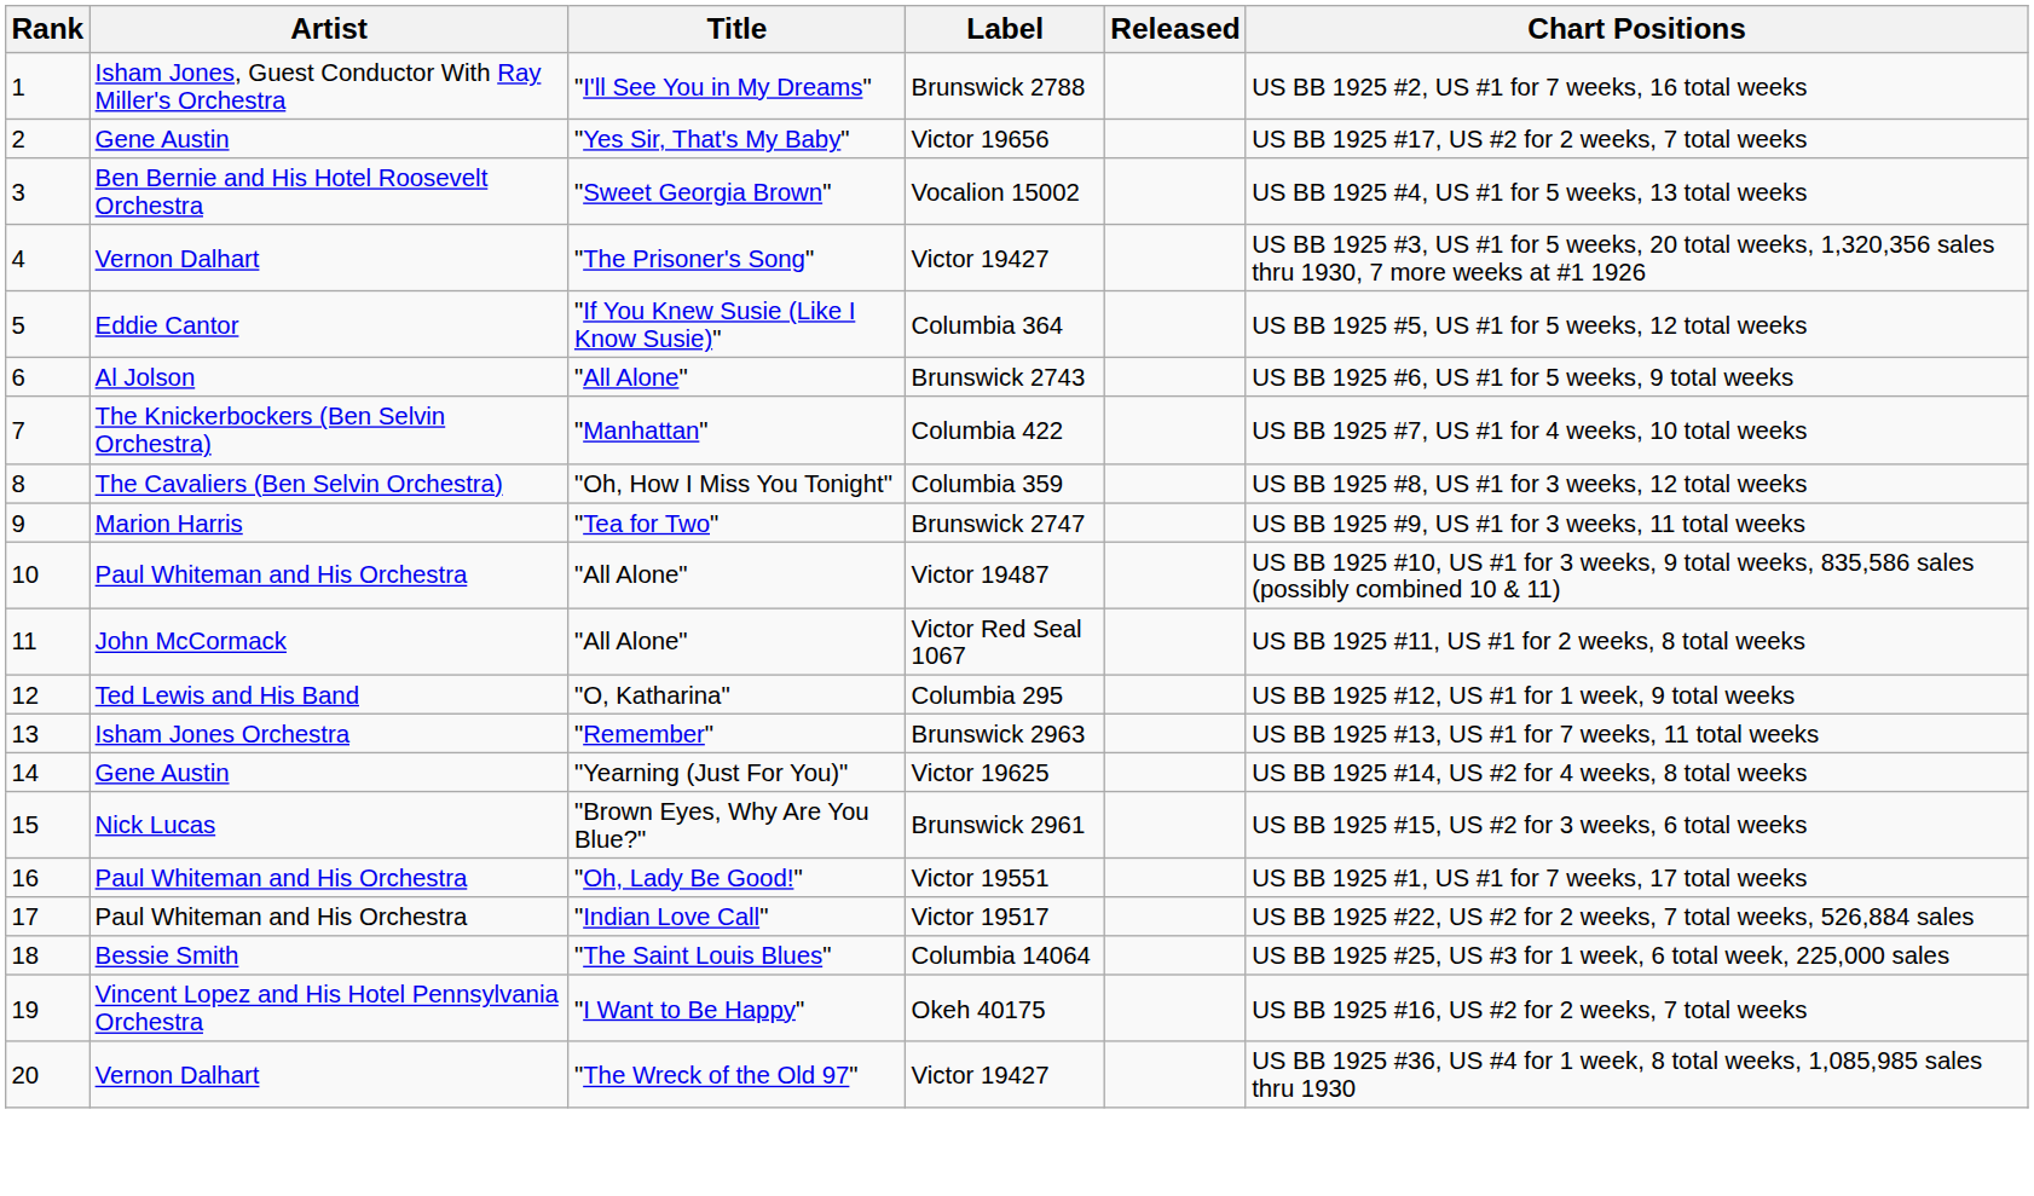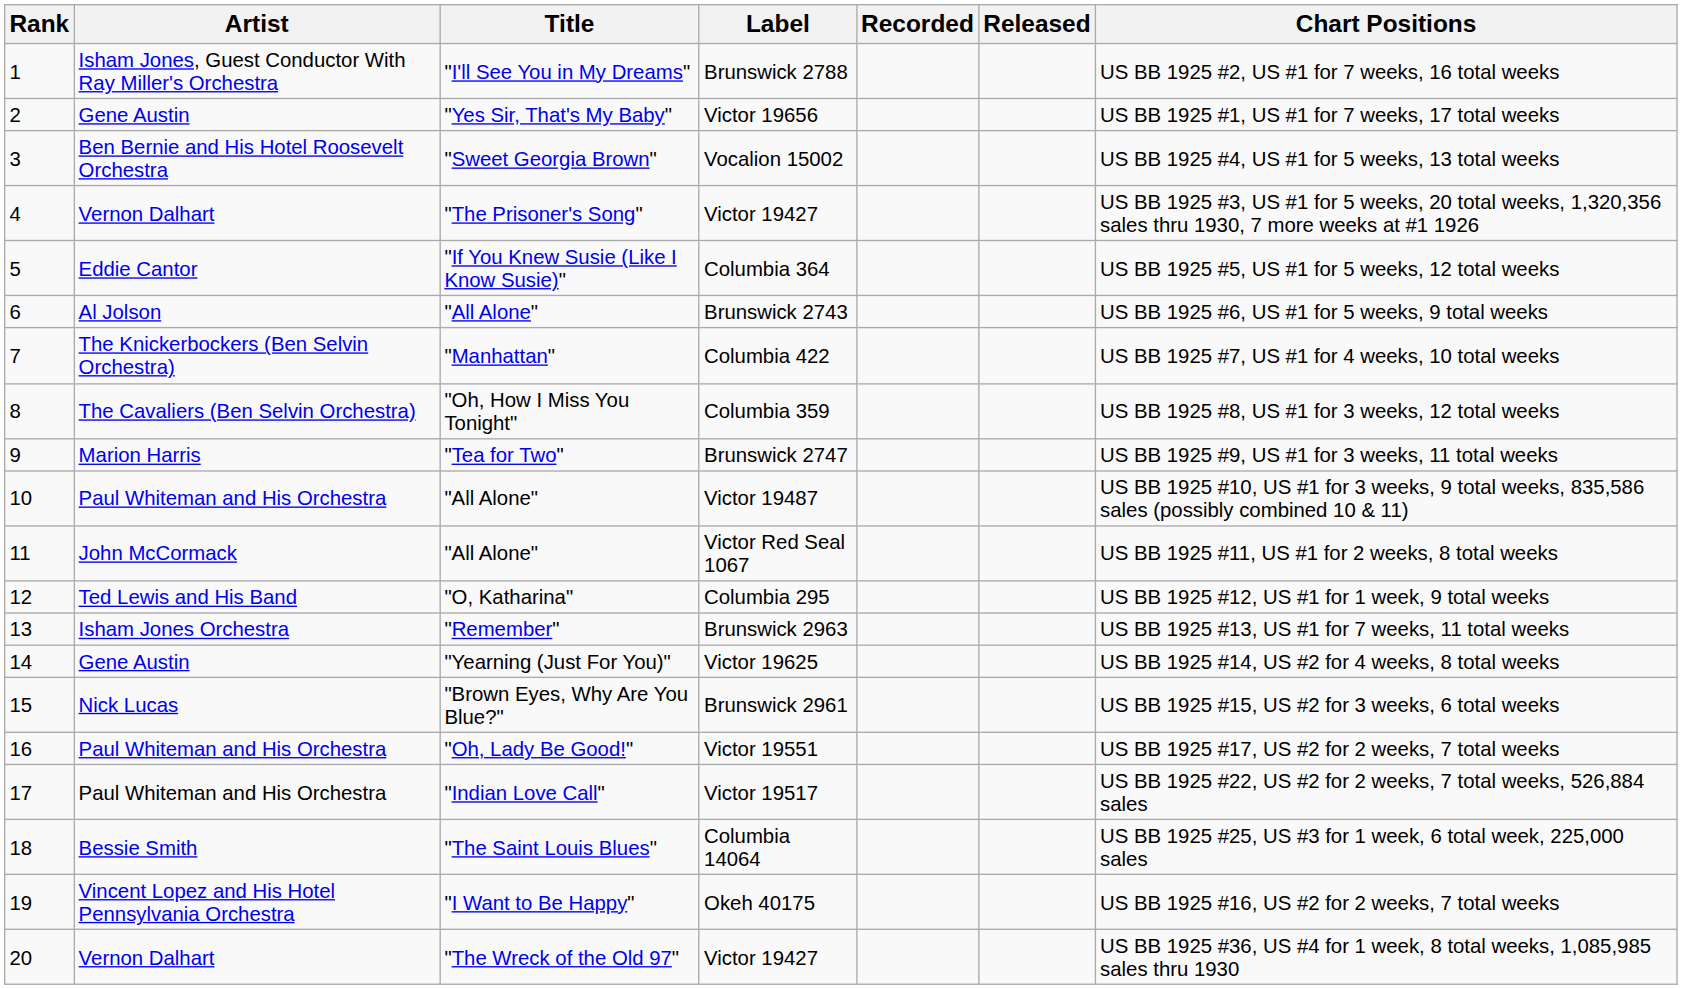 <table class="wikitable" style="font-size:95%;">
 <tr>
 <th><big>Rank</big></th>
 <th><big>Artist</big></th>
 <th><big>Title</big></th>
 <th><big>Label</big></th>
+<th><big>Recorded</big></th>
 <th><big>Released</big></th>
 <th><big>Chart Positions</big></th>
 </tr>
 <tr>
 <td>1</td>
 <td><a href='#'>Isham Jones</a>, Guest Conductor With <a href='#'>Ray Miller's Orchestra</a></td>
 <td>"<a href='#'>I'll See You in My Dreams</a>"</td>
 <td>Brunswick 2788</td>
 <td></td>
+<td></td>
 <td>US BB 1925 #2, US #1 for 7 weeks, 16 total weeks</td>
 </tr>
 <tr>
 <td>2</td>
 <td><a href='#'>Gene Austin</a></td>
 <td>"<a href='#'>Yes Sir, That's My Baby</a>"</td>
 <td>Victor 19656</td>
 <td></td>
-<td>US BB 1925 #17, US #2 for 2 weeks, 7 total weeks</td>
+<td></td>
+<td>US BB 1925 #1, US #1 for 7 weeks, 17 total weeks</td>
 </tr>
 <tr>
 <td>3</td>
 <td><a href='#'>Ben Bernie and His Hotel Roosevelt Orchestra</a></td>
 <td>"<a href='#'>Sweet Georgia Brown</a>"</td>
 <td>Vocalion 15002</td>
+<td></td>
 <td></td>
 <td>US BB 1925 #4, US #1 for 5 weeks, 13 total weeks</td>
 </tr>
 <tr>
 <td>4</td>
 <td><a href='#'>Vernon Dalhart</a></td>
 <td>"<a href='#'>The Prisoner's Song</a>"</td>
 <td>Victor 19427</td>
 <td></td>
+<td></td>
 <td>US BB 1925 #3, US #1 for 5 weeks, 20 total weeks, 1,320,356 sales thru 1930, 7 more weeks at #1 1926</td>
 </tr>
 <tr>
 <td>5</td>
 <td><a href='#'>Eddie Cantor</a></td>
 <td>"<a href='#'>If You Knew Susie (Like I Know Susie)</a>"</td>
 <td>Columbia 364</td>
+<td></td>
 <td></td>
 <td>US BB 1925 #5, US #1 for 5 weeks, 12 total weeks</td>
 </tr>
 <tr>
 <td>6</td>
 <td><a href='#'>Al Jolson</a></td>
 <td>"<a href='#'>All Alone</a>"</td>
 <td>Brunswick 2743</td>
 <td></td>
+<td></td>
 <td>US BB 1925 #6, US #1 for 5 weeks, 9 total weeks</td>
 </tr>
 <tr>
 <td>7</td>
 <td><a href='#'>The Knickerbockers (Ben Selvin Orchestra)</a></td>
 <td>"<a href='#'>Manhattan</a>"</td>
 <td>Columbia 422</td>
+<td></td>
 <td></td>
 <td>US BB 1925 #7, US #1 for 4 weeks, 10 total weeks</td>
 </tr>
 <tr>
 <td>8</td>
 <td><a href='#'>The Cavaliers (Ben Selvin Orchestra)</a></td>
 <td>"Oh, How I Miss You Tonight"</td>
 <td>Columbia 359</td>
 <td></td>
+<td></td>
 <td>US BB 1925 #8, US #1 for 3 weeks, 12 total weeks</td>
 </tr>
 <tr>
 <td>9</td>
 <td><a href='#'>Marion Harris</a></td>
 <td>"<a href='#'>Tea for Two</a>"</td>
 <td>Brunswick 2747</td>
+<td></td>
 <td></td>
 <td>US BB 1925 #9, US #1 for 3 weeks, 11 total weeks</td>
 </tr>
 <tr>
 <td>10</td>
 <td><a href='#'>Paul Whiteman and His Orchestra</a></td>
 <td>"All Alone"</td>
 <td>Victor 19487</td>
 <td></td>
+<td></td>
 <td>US BB 1925 #10, US #1 for 3 weeks, 9 total weeks, 835,586 sales (possibly combined 10 & 11)</td>
 </tr>
 <tr>
 <td>11</td>
 <td><a href='#'>John McCormack</a></td>
 <td>"All Alone"</td>
 <td>Victor Red Seal 1067</td>
+<td></td>
 <td></td>
 <td>US BB 1925 #11, US #1 for 2 weeks, 8 total weeks</td>
 </tr>
 <tr>
 <td>12</td>
 <td><a href='#'>Ted Lewis and His Band</a></td>
 <td>"O, Katharina"</td>
 <td>Columbia 295</td>
 <td></td>
+<td></td>
 <td>US BB 1925 #12, US #1 for 1 week, 9 total weeks</td>
 </tr>
 <tr>
 <td>13</td>
 <td><a href='#'>Isham Jones Orchestra</a></td>
 <td>"<a href='#'>Remember</a>"</td>
 <td>Brunswick 2963</td>
+<td></td>
 <td></td>
 <td>US BB 1925 #13, US #1 for 7 weeks, 11 total weeks</td>
 </tr>
 <tr>
 <td>14</td>
 <td><a href='#'>Gene Austin</a></td>
 <td>"Yearning (Just For You)"</td>
 <td>Victor 19625</td>
 <td></td>
+<td></td>
 <td>US BB 1925 #14, US #2 for 4 weeks, 8 total weeks</td>
 </tr>
 <tr>
 <td>15</td>
 <td><a href='#'>Nick Lucas</a></td>
 <td>"Brown Eyes, Why Are You Blue?"</td>
 <td>Brunswick 2961</td>
+<td></td>
 <td></td>
 <td>US BB 1925 #15, US #2 for 3 weeks, 6 total weeks</td>
 </tr>
 <tr>
 <td>16</td>
 <td><a href='#'>Paul Whiteman and His Orchestra</a></td>
 <td>"<a href='#'>Oh, Lady Be Good!</a>"</td>
 <td>Victor 19551</td>
 <td></td>
-<td>US BB 1925 #1, US #1 for 7 weeks, 17 total weeks</td>
+<td></td>
+<td>US BB 1925 #17, US #2 for 2 weeks, 7 total weeks</td>
 </tr>
 <tr>
 <td>17</td>
 <td>Paul  Whiteman and His Orchestra</td>
 <td>"<a href='#'>Indian Love Call</a>"</td>
 <td>Victor 19517</td>
+<td></td>
 <td></td>
 <td>US BB 1925 #22, US #2 for 2 weeks, 7 total weeks, 526,884 sales</td>
 </tr>
 <tr>
 <td>18</td>
 <td><a href='#'>Bessie Smith</a></td>
 <td>"<a href='#'>The Saint Louis Blues</a>"</td>
 <td>Columbia 14064</td>
 <td></td>
+<td></td>
 <td>US BB 1925 #25, US #3 for 1 week, 6 total week, 225,000 sales</td>
 </tr>
 <tr>
 <td>19</td>
 <td><a href='#'>Vincent Lopez and His Hotel Pennsylvania Orchestra</a></td>
 <td>"<a href='#'>I Want to Be Happy</a>"</td>
 <td>Okeh 40175</td>
+<td></td>
 <td></td>
 <td>US BB 1925 #16, US #2 for 2 weeks, 7 total weeks</td>
 </tr>
 <tr>
 <td>20</td>
 <td><a href='#'>Vernon Dalhart</a></td>
 <td>"<a href='#'>The Wreck of the Old 97</a>"</td>
 <td>Victor 19427</td>
 <td></td>
+<td></td>
 <td>US BB 1925 #36, US #4 for 1 week, 8 total weeks, 1,085,985 sales thru 1930</td>
 </tr>
 </table>
